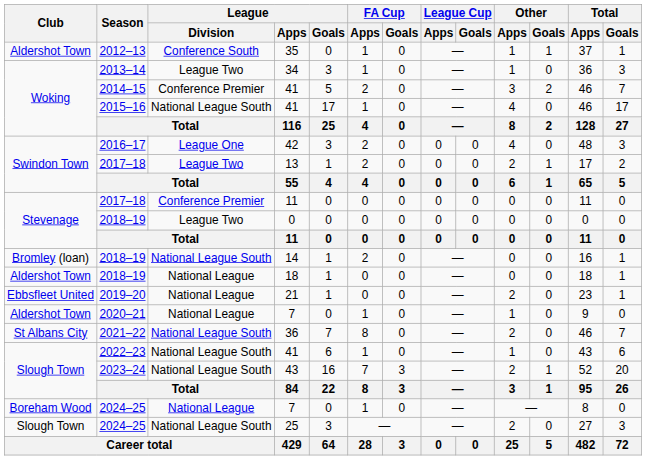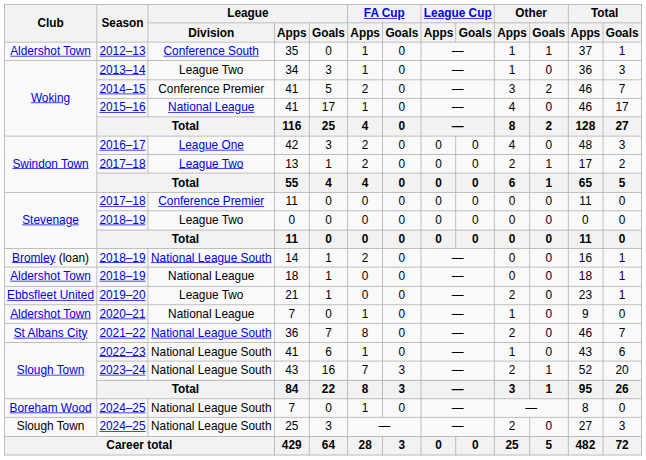 <table class="wikitable" style="text-align: center;">
 <tr>
 <th rowspan="2">Club</th>
 <th rowspan="2">Season</th>
 <th colspan="3">League</th>
 <th colspan="2"><a href='#'>FA Cup</a></th>
 <th colspan="2"><a href='#'>League Cup</a></th>
 <th colspan="2">Other</th>
 <th colspan="2">Total</th>
 </tr>
 <tr>
 <th>Division</th>
 <th>Apps</th>
 <th>Goals</th>
 <th>Apps</th>
 <th>Goals</th>
 <th>Apps</th>
 <th>Goals</th>
 <th>Apps</th>
 <th>Goals</th>
 <th>Apps</th>
 <th>Goals</th>
 </tr>
 <tr>
 <td><a href='#'>Aldershot Town</a></td>
 <td><a href='#'>2012–13</a></td>
 <td><a href='#'>Conference South</a></td>
 <td>35</td>
 <td>0</td>
 <td>1</td>
 <td>0</td>
 <td colspan="2">—</td>
 <td>1</td>
 <td>1</td>
 <td>37</td>
 <td>1</td>
 </tr>
 <tr>
 <td rowspan="4" valign="center"><a href='#'>Woking</a></td>
 <td><a href='#'>2013–14</a></td>
 <td>League Two</td>
 <td>34</td>
 <td>3</td>
 <td>1</td>
 <td>0</td>
 <td colspan="2">—</td>
 <td>1</td>
 <td>0</td>
 <td>36</td>
 <td>3</td>
 </tr>
 <tr>
 <td><a href='#'>2014–15</a></td>
 <td>Conference Premier</td>
 <td>41</td>
 <td>5</td>
 <td>2</td>
 <td>0</td>
 <td colspan="2">—</td>
 <td>3</td>
 <td>2</td>
 <td>46</td>
 <td>7</td>
 </tr>
 <tr>
 <td><a href='#'>2015–16</a></td>
-<td>National League South</td>
+<td><a href='#'>National League</a></td>
 <td>41</td>
 <td>17</td>
 <td>1</td>
 <td>0</td>
 <td colspan="2">—</td>
 <td>4</td>
 <td>0</td>
 <td>46</td>
 <td>17</td>
 </tr>
 <tr>
 <th colspan="2">Total</th>
 <th>116</th>
 <th>25</th>
 <th>4</th>
 <th>0</th>
 <th colspan="2">—</th>
 <th>8</th>
 <th>2</th>
 <th>128</th>
 <th>27</th>
 </tr>
 <tr>
 <td rowspan="3" valign="center"><a href='#'>Swindon Town</a></td>
 <td><a href='#'>2016–17</a></td>
 <td><a href='#'>League One</a></td>
 <td>42</td>
 <td>3</td>
 <td>2</td>
 <td>0</td>
 <td>0</td>
 <td>0</td>
 <td>4</td>
 <td>0</td>
 <td>48</td>
 <td>3</td>
 </tr>
 <tr>
 <td><a href='#'>2017–18</a></td>
 <td><a href='#'>League Two</a></td>
 <td>13</td>
 <td>1</td>
 <td>2</td>
 <td>0</td>
 <td>0</td>
 <td>0</td>
 <td>2</td>
 <td>1</td>
 <td>17</td>
 <td>2</td>
 </tr>
 <tr>
 <th colspan="2">Total</th>
 <th>55</th>
 <th>4</th>
 <th>4</th>
 <th>0</th>
 <th>0</th>
 <th>0</th>
 <th>6</th>
 <th>1</th>
 <th>65</th>
 <th>5</th>
 </tr>
 <tr>
 <td rowspan="3" valign="center"><a href='#'>Stevenage</a></td>
 <td><a href='#'>2017–18</a></td>
 <td><a href='#'>Conference Premier</a></td>
 <td>11</td>
 <td>0</td>
 <td>0</td>
 <td>0</td>
 <td>0</td>
 <td>0</td>
 <td>0</td>
 <td>0</td>
 <td>11</td>
 <td>0</td>
 </tr>
 <tr>
 <td><a href='#'>2018–19</a></td>
 <td>League Two</td>
 <td>0</td>
 <td>0</td>
 <td>0</td>
 <td>0</td>
 <td>0</td>
 <td>0</td>
 <td>0</td>
 <td>0</td>
 <td>0</td>
 <td>0</td>
 </tr>
 <tr>
 <th colspan="2">Total</th>
 <th>11</th>
 <th>0</th>
 <th>0</th>
 <th>0</th>
 <th>0</th>
 <th>0</th>
 <th>0</th>
 <th>0</th>
 <th>11</th>
 <th>0</th>
 </tr>
 <tr>
 <td><a href='#'>Bromley</a> (loan)</td>
 <td><a href='#'>2018–19</a></td>
 <td><a href='#'>National League South</a></td>
 <td>14</td>
 <td>1</td>
 <td>2</td>
 <td>0</td>
 <td colspan="2">—</td>
 <td>0</td>
 <td>0</td>
 <td>16</td>
 <td>1</td>
 </tr>
 <tr>
 <td><a href='#'>Aldershot Town</a></td>
 <td><a href='#'>2018–19</a></td>
 <td>National League</td>
 <td>18</td>
 <td>1</td>
 <td>0</td>
 <td>0</td>
 <td colspan="2">—</td>
 <td>0</td>
 <td>0</td>
 <td>18</td>
 <td>1</td>
 </tr>
 <tr>
 <td><a href='#'>Ebbsfleet United</a></td>
 <td><a href='#'>2019–20</a></td>
-<td>National League</td>
+<td>League Two</td>
 <td>21</td>
 <td>1</td>
 <td>0</td>
 <td>0</td>
 <td colspan="2">—</td>
 <td>2</td>
 <td>0</td>
 <td>23</td>
 <td>1</td>
 </tr>
 <tr>
 <td><a href='#'>Aldershot Town</a></td>
 <td><a href='#'>2020–21</a></td>
 <td>National League</td>
 <td>7</td>
 <td>0</td>
 <td>1</td>
 <td>0</td>
 <td colspan="2">—</td>
 <td>1</td>
 <td>0</td>
 <td>9</td>
 <td>0</td>
 </tr>
 <tr>
 <td><a href='#'>St Albans City</a></td>
 <td><a href='#'>2021–22</a></td>
 <td><a href='#'>National League South</a></td>
 <td>36</td>
 <td>7</td>
 <td>8</td>
 <td>0</td>
 <td colspan="2">—</td>
 <td>2</td>
 <td>0</td>
 <td>46</td>
 <td>7</td>
 </tr>
 <tr>
 <td rowspan="3" valign="center"><a href='#'>Slough Town</a></td>
 <td><a href='#'>2022–23</a></td>
 <td>National League South</td>
 <td>41</td>
 <td>6</td>
 <td>1</td>
 <td>0</td>
 <td colspan="2">—</td>
 <td>1</td>
 <td>0</td>
 <td>43</td>
 <td>6</td>
 </tr>
 <tr>
 <td><a href='#'>2023–24</a></td>
 <td>National League South</td>
 <td>43</td>
 <td>16</td>
 <td>7</td>
 <td>3</td>
 <td colspan="2">—</td>
 <td>2</td>
 <td>1</td>
 <td>52</td>
 <td>20</td>
 </tr>
 <tr>
 <th colspan="2">Total</th>
 <th>84</th>
 <th>22</th>
 <th>8</th>
 <th>3</th>
 <th colspan="2">—</th>
 <th>3</th>
 <th>1</th>
 <th>95</th>
 <th>26</th>
 </tr>
 <tr>
 <td><a href='#'>Boreham Wood</a></td>
 <td><a href='#'>2024–25</a></td>
-<td><a href='#'>National League</a></td>
+<td>National League South</td>
 <td>7</td>
 <td>0</td>
 <td>1</td>
 <td>0</td>
 <td colspan="2">—</td>
 <td colspan="2">—</td>
 <td>8</td>
 <td>0</td>
 </tr>
 <tr>
 <td>Slough Town</td>
 <td><a href='#'>2024–25</a></td>
 <td>National League South</td>
 <td>25</td>
 <td>3</td>
 <td colspan="2">—</td>
 <td colspan="2">—</td>
 <td>2</td>
 <td>0</td>
 <td>27</td>
 <td>3</td>
 </tr>
 <tr>
 <th colspan="3">Career total</th>
 <th>429</th>
 <th>64</th>
 <th>28</th>
 <th>3</th>
 <th>0</th>
 <th>0</th>
 <th>25</th>
 <th>5</th>
 <th>482</th>
 <th>72</th>
 </tr>
 </table>
